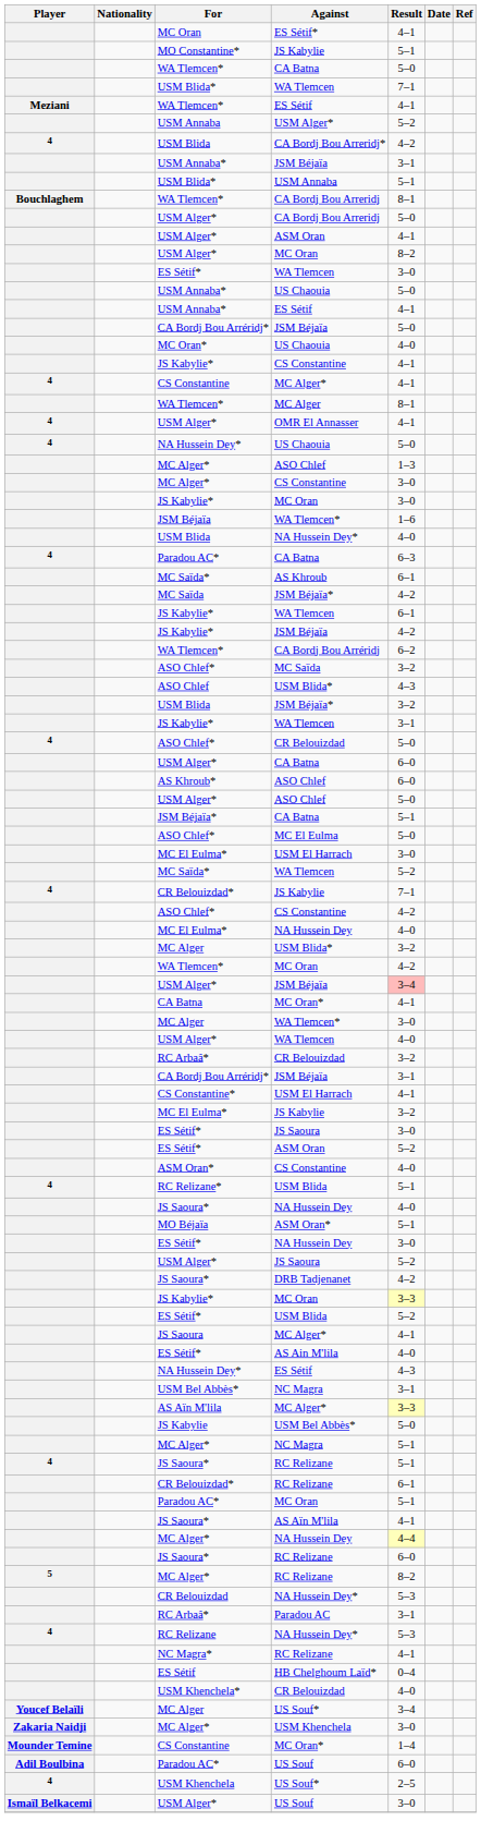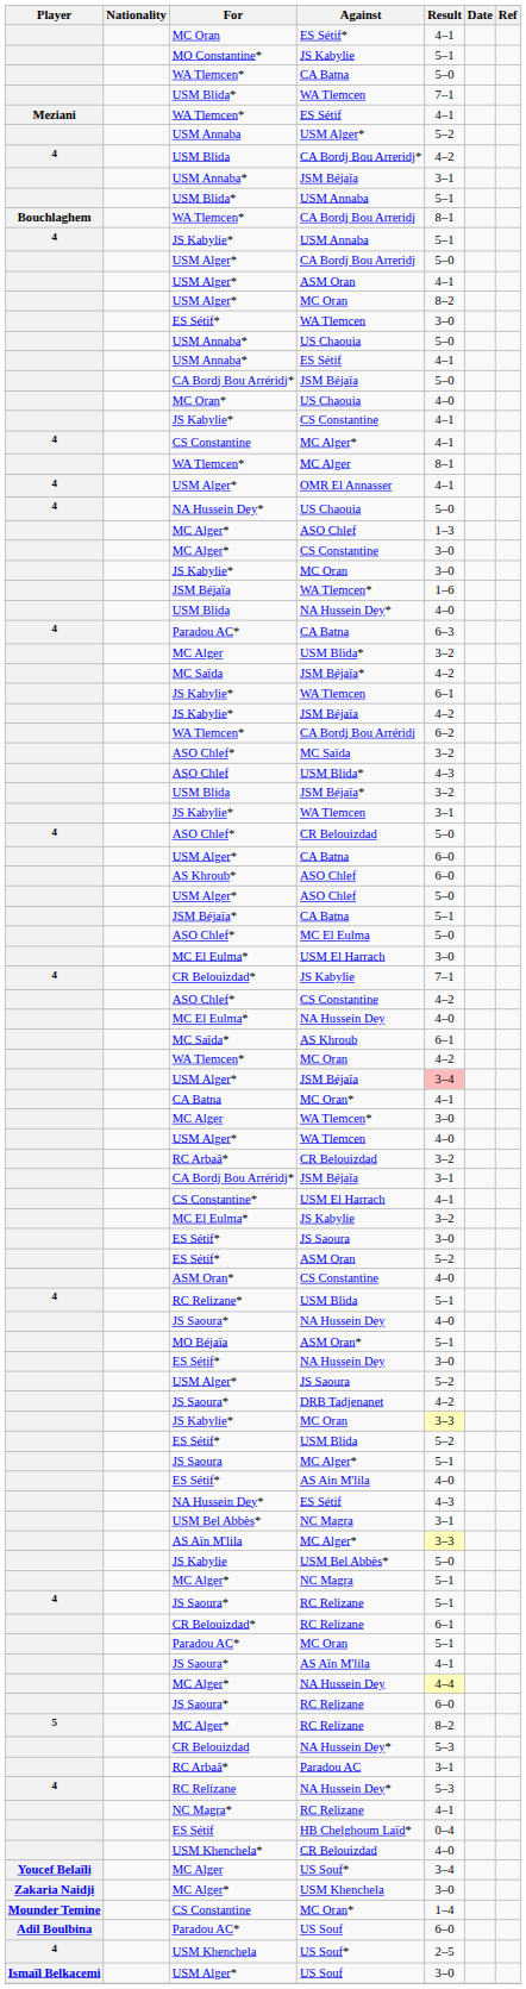 <table class="wikitable sortable plainrowheaders">
 <tr>
 <th scope="col">Player</th>
 <th scope="col">Nationality</th>
 <th scope="col">For</th>
 <th scope="col">Against</th>
 <th scope="col" align="center">Result</th>
 <th scope="col">Date</th>
 <th scope="col" class="unsortable" align="center">Ref</th>
 </tr>
 <tr>
 <th scope="row"></th>
 <td></td>
 <td><a href='#'>MC Oran</a></td>
 <td><a href='#'>ES Sétif</a>*</td>
 <td style="text-align:center;">4–1</td>
 <td></td>
 <td></td>
 </tr>
 <tr>
 <th scope="row"></th>
 <td></td>
 <td><a href='#'>MO Constantine</a>*</td>
 <td><a href='#'>JS Kabylie</a></td>
 <td style="text-align:center;">5–1</td>
 <td></td>
 <td></td>
 </tr>
 <tr>
 <th scope="row"></th>
 <td></td>
 <td><a href='#'>WA Tlemcen</a>*</td>
 <td><a href='#'>CA Batna</a></td>
 <td style="text-align:center;">5–0</td>
 <td></td>
 <td></td>
 </tr>
 <tr>
 <th scope="row"></th>
 <td></td>
 <td><a href='#'>USM Blida</a>*</td>
 <td><a href='#'>WA Tlemcen</a></td>
 <td style="text-align:center;">7–1</td>
 <td></td>
 <td></td>
 </tr>
 <tr>
 <th scope="row">Meziani</th>
 <td></td>
 <td><a href='#'>WA Tlemcen</a>*</td>
 <td><a href='#'>ES Sétif</a></td>
 <td style="text-align:center;">4–1</td>
 <td></td>
 <td></td>
 </tr>
 <tr>
 <th scope="row"></th>
 <td></td>
 <td><a href='#'>USM Annaba</a></td>
 <td><a href='#'>USM Alger</a>*</td>
 <td style="text-align:center;">5–2</td>
 <td></td>
 <td></td>
 </tr>
 <tr>
 <th scope="row"><sup>4</sup></th>
 <td></td>
 <td><a href='#'>USM Blida</a></td>
 <td><a href='#'>CA Bordj Bou Arreridj</a>*</td>
 <td style="text-align:center;">4–2</td>
 <td></td>
 <td></td>
 </tr>
 <tr>
 <th scope="row"></th>
 <td></td>
 <td><a href='#'>USM Annaba</a>*</td>
 <td><a href='#'>JSM Béjaïa</a></td>
 <td style="text-align:center;">3–1</td>
 <td></td>
 <td></td>
 </tr>
 <tr>
 <th scope="row"></th>
 <td></td>
 <td><a href='#'>USM Blida</a>*</td>
 <td><a href='#'>USM Annaba</a></td>
 <td style="text-align:center;">5–1</td>
 <td></td>
 <td></td>
 </tr>
 <tr>
 <th scope="row">Bouchlaghem</th>
 <td></td>
 <td><a href='#'>WA Tlemcen</a>*</td>
 <td><a href='#'>CA Bordj Bou Arreridj</a></td>
 <td style="text-align:center;">8–1</td>
+<td></td>
+<td></td>
+</tr>
+<tr>
+<th scope="row"><sup>4</sup></th>
+<td></td>
+<td><a href='#'>JS Kabylie</a>*</td>
+<td><a href='#'>USM Annaba</a></td>
+<td style="text-align:center;">5–1</td>
 <td></td>
 <td></td>
 </tr>
 <tr>
 <th scope="row"></th>
 <td></td>
 <td><a href='#'>USM Alger</a>*</td>
 <td><a href='#'>CA Bordj Bou Arreridj</a></td>
 <td style="text-align:center;">5–0</td>
 <td></td>
 <td></td>
 </tr>
 <tr>
 <th scope="row"></th>
 <td></td>
 <td><a href='#'>USM Alger</a>*</td>
 <td><a href='#'>ASM Oran</a></td>
 <td style="text-align:center;">4–1</td>
 <td></td>
 <td></td>
 </tr>
 <tr>
 <th scope="row"></th>
 <td></td>
 <td><a href='#'>USM Alger</a>*</td>
 <td><a href='#'>MC Oran</a></td>
 <td style="text-align:center;">8–2</td>
 <td></td>
 <td></td>
 </tr>
 <tr>
 <th scope="row"></th>
 <td></td>
 <td><a href='#'>ES Sétif</a>*</td>
 <td><a href='#'>WA Tlemcen</a></td>
 <td style="text-align:center;">3–0</td>
 <td></td>
 <td></td>
 </tr>
 <tr>
 <th scope="row"></th>
 <td></td>
 <td><a href='#'>USM Annaba</a>*</td>
 <td><a href='#'>US Chaouia</a></td>
 <td style="text-align:center;">5–0</td>
 <td></td>
 <td></td>
 </tr>
 <tr>
 <th scope="row"></th>
 <td></td>
 <td><a href='#'>USM Annaba</a>*</td>
 <td><a href='#'>ES Sétif</a></td>
 <td style="text-align:center;">4–1</td>
 <td></td>
 <td></td>
 </tr>
 <tr>
 <th scope="row"></th>
 <td></td>
 <td><a href='#'>CA Bordj Bou Arréridj</a>*</td>
 <td><a href='#'>JSM Béjaïa</a></td>
 <td style="text-align:center;">5–0</td>
 <td></td>
 <td></td>
 </tr>
 <tr>
 <th scope="row"></th>
 <td></td>
 <td><a href='#'>MC Oran</a>*</td>
 <td><a href='#'>US Chaouia</a></td>
 <td style="text-align:center;">4–0</td>
 <td></td>
 <td></td>
 </tr>
 <tr>
 <th scope="row"></th>
 <td></td>
 <td><a href='#'>JS Kabylie</a>*</td>
 <td><a href='#'>CS Constantine</a></td>
 <td style="text-align:center;">4–1</td>
 <td></td>
 <td></td>
 </tr>
 <tr>
 <th scope="row"><sup>4</sup></th>
 <td></td>
 <td><a href='#'>CS Constantine</a></td>
 <td><a href='#'>MC Alger</a>*</td>
 <td style="text-align:center;">4–1</td>
 <td></td>
 <td></td>
 </tr>
 <tr>
 <th scope="row"></th>
 <td></td>
 <td><a href='#'>WA Tlemcen</a>*</td>
 <td><a href='#'>MC Alger</a></td>
 <td style="text-align:center;">8–1</td>
 <td></td>
 <td></td>
 </tr>
 <tr>
 <th scope="row"><sup>4</sup></th>
 <td></td>
 <td><a href='#'>USM Alger</a>*</td>
 <td><a href='#'>OMR El Annasser</a></td>
 <td style="text-align:center;">4–1</td>
 <td></td>
 <td></td>
 </tr>
 <tr>
 <th scope="row"><sup>4</sup></th>
 <td></td>
 <td><a href='#'>NA Hussein Dey</a>*</td>
 <td><a href='#'>US Chaouia</a></td>
 <td style="text-align:center;">5–0</td>
 <td></td>
 <td></td>
 </tr>
 <tr>
 <th scope="row"></th>
 <td></td>
 <td><a href='#'>MC Alger</a>*</td>
 <td><a href='#'>ASO Chlef</a></td>
 <td style="text-align:center;">1–3</td>
 <td></td>
 <td></td>
 </tr>
 <tr>
 <th scope="row"></th>
 <td></td>
 <td><a href='#'>MC Alger</a>*</td>
 <td><a href='#'>CS Constantine</a></td>
 <td style="text-align:center;">3–0</td>
 <td></td>
 <td></td>
 </tr>
 <tr>
 <th scope="row"></th>
 <td></td>
 <td><a href='#'>JS Kabylie</a>*</td>
 <td><a href='#'>MC Oran</a></td>
 <td style="text-align:center;">3–0</td>
 <td></td>
 <td></td>
 </tr>
 <tr>
 <th scope="row"></th>
 <td></td>
 <td><a href='#'>JSM Béjaïa</a></td>
 <td><a href='#'>WA Tlemcen</a>*</td>
 <td style="text-align:center;">1–6</td>
 <td></td>
 <td></td>
 </tr>
 <tr>
 <th scope="row"></th>
 <td></td>
 <td><a href='#'>USM Blida</a></td>
 <td><a href='#'>NA Hussein Dey</a>*</td>
 <td style="text-align:center;">4–0</td>
 <td></td>
 <td></td>
 </tr>
 <tr>
 <th scope="row"><sup>4</sup></th>
 <td></td>
 <td><a href='#'>Paradou AC</a>*</td>
 <td><a href='#'>CA Batna</a></td>
 <td style="text-align:center;">6–3</td>
 <td></td>
 <td></td>
 </tr>
 <tr>
 <th scope="row"></th>
 <td></td>
-<td><a href='#'>MC Saïda</a>*</td>
-<td><a href='#'>AS Khroub</a></td>
-<td style="text-align:center;">6–1</td>
+<td><a href='#'>MC Alger</a></td>
+<td><a href='#'>USM Blida</a>*</td>
+<td style="text-align:center;">3–2</td>
 <td></td>
 <td></td>
 </tr>
 <tr>
 <th scope="row"></th>
 <td></td>
 <td><a href='#'>MC Saïda</a></td>
 <td><a href='#'>JSM Béjaïa</a>*</td>
 <td style="text-align:center;">4–2</td>
 <td></td>
 <td></td>
 </tr>
 <tr>
 <th scope="row"></th>
 <td></td>
 <td><a href='#'>JS Kabylie</a>*</td>
 <td><a href='#'>WA Tlemcen</a></td>
 <td style="text-align:center;">6–1</td>
 <td></td>
 <td></td>
 </tr>
 <tr>
 <th scope="row"></th>
 <td></td>
 <td><a href='#'>JS Kabylie</a>*</td>
 <td><a href='#'>JSM Béjaïa</a></td>
 <td style="text-align:center;">4–2</td>
 <td></td>
 <td></td>
 </tr>
 <tr>
 <th scope="row"></th>
 <td></td>
 <td><a href='#'>WA Tlemcen</a>*</td>
 <td><a href='#'>CA Bordj Bou Arréridj</a></td>
 <td style="text-align:center;">6–2</td>
 <td></td>
 <td></td>
 </tr>
 <tr>
 <th scope="row"></th>
 <td></td>
 <td><a href='#'>ASO Chlef</a>*</td>
 <td><a href='#'>MC Saïda</a></td>
 <td style="text-align:center;">3–2</td>
 <td></td>
 <td></td>
 </tr>
 <tr>
 <th scope="row"></th>
 <td></td>
 <td><a href='#'>ASO Chlef</a></td>
 <td><a href='#'>USM Blida</a>*</td>
 <td style="text-align:center;">4–3</td>
 <td></td>
 <td></td>
 </tr>
 <tr>
 <th scope="row"></th>
 <td></td>
 <td><a href='#'>USM Blida</a></td>
 <td><a href='#'>JSM Béjaïa</a>*</td>
 <td style="text-align:center;">3–2</td>
 <td></td>
 <td></td>
 </tr>
 <tr>
 <th scope="row"></th>
 <td></td>
 <td><a href='#'>JS Kabylie</a>*</td>
 <td><a href='#'>WA Tlemcen</a></td>
 <td style="text-align:center;">3–1</td>
 <td></td>
 <td></td>
 </tr>
 <tr>
 <th scope="row"><sup>4</sup></th>
 <td></td>
 <td><a href='#'>ASO Chlef</a>*</td>
 <td><a href='#'>CR Belouizdad</a></td>
 <td style="text-align:center;">5–0</td>
 <td></td>
 <td></td>
 </tr>
 <tr>
 <th scope="row"></th>
 <td></td>
 <td><a href='#'>USM Alger</a>*</td>
 <td><a href='#'>CA Batna</a></td>
 <td style="text-align:center;">6–0</td>
 <td></td>
 <td></td>
 </tr>
 <tr>
 <th scope="row"></th>
 <td></td>
 <td><a href='#'>AS Khroub</a>*</td>
 <td><a href='#'>ASO Chlef</a></td>
 <td style="text-align:center;">6–0</td>
 <td></td>
 <td></td>
 </tr>
 <tr>
 <th scope="row"></th>
 <td></td>
 <td><a href='#'>USM Alger</a>*</td>
 <td><a href='#'>ASO Chlef</a></td>
 <td style="text-align:center;">5–0</td>
 <td></td>
 <td></td>
 </tr>
 <tr>
 <th scope="row"></th>
 <td></td>
 <td><a href='#'>JSM Béjaïa</a>*</td>
 <td><a href='#'>CA Batna</a></td>
 <td style="text-align:center;">5–1</td>
 <td></td>
 <td></td>
 </tr>
 <tr>
 <th scope="row"></th>
 <td></td>
 <td><a href='#'>ASO Chlef</a>*</td>
 <td><a href='#'>MC El Eulma</a></td>
 <td style="text-align:center;">5–0</td>
 <td></td>
 <td></td>
 </tr>
 <tr>
 <th scope="row"></th>
 <td></td>
 <td><a href='#'>MC El Eulma</a>*</td>
 <td><a href='#'>USM El Harrach</a></td>
 <td style="text-align:center;">3–0</td>
 <td></td>
 <td></td>
 </tr>
 <tr>
-<th scope="row"></th>
-<td></td>
-<td><a href='#'>MC Saïda</a>*</td>
-<td><a href='#'>WA Tlemcen</a></td>
-<td style="text-align:center;">5–2</td>
-<td></td>
-<td></td>
-</tr>
-<tr>
 <th scope="row"><sup>4</sup></th>
 <td></td>
 <td><a href='#'>CR Belouizdad</a>*</td>
 <td><a href='#'>JS Kabylie</a></td>
 <td style="text-align:center;">7–1</td>
 <td></td>
 <td></td>
 </tr>
 <tr>
 <th scope="row"></th>
 <td></td>
 <td><a href='#'>ASO Chlef</a>*</td>
 <td><a href='#'>CS Constantine</a></td>
 <td style="text-align:center;">4–2</td>
 <td></td>
 <td></td>
 </tr>
 <tr>
 <th scope="row"></th>
 <td></td>
 <td><a href='#'>MC El Eulma</a>*</td>
 <td><a href='#'>NA Hussein Dey</a></td>
 <td style="text-align:center;">4–0</td>
 <td></td>
 <td></td>
 </tr>
 <tr>
 <th scope="row"></th>
 <td></td>
-<td><a href='#'>MC Alger</a></td>
-<td><a href='#'>USM Blida</a>*</td>
-<td style="text-align:center;">3–2</td>
+<td><a href='#'>MC Saïda</a>*</td>
+<td><a href='#'>AS Khroub</a></td>
+<td style="text-align:center;">6–1</td>
 <td></td>
 <td></td>
 </tr>
 <tr>
 <th scope="row"></th>
 <td></td>
 <td><a href='#'>WA Tlemcen</a>*</td>
 <td><a href='#'>MC Oran</a></td>
 <td style="text-align:center;">4–2</td>
 <td></td>
 <td></td>
 </tr>
 <tr>
 <th scope="row"></th>
 <td></td>
 <td><a href='#'>USM Alger</a>*</td>
 <td><a href='#'>JSM Béjaïa</a></td>
 <td style="text-align:center; background:#ffbbbb">3–4</td>
 <td></td>
 <td></td>
 </tr>
 <tr>
 <th scope="row"></th>
 <td></td>
 <td><a href='#'>CA Batna</a></td>
 <td><a href='#'>MC Oran</a>*</td>
 <td style="text-align:center;">4–1</td>
 <td></td>
 <td></td>
 </tr>
 <tr>
 <th scope="row"></th>
 <td></td>
 <td><a href='#'>MC Alger</a></td>
 <td><a href='#'>WA Tlemcen</a>*</td>
 <td style="text-align:center;">3–0</td>
 <td></td>
 <td></td>
 </tr>
 <tr>
 <th scope="row"></th>
 <td></td>
 <td><a href='#'>USM Alger</a>*</td>
 <td><a href='#'>WA Tlemcen</a></td>
 <td style="text-align:center;">4–0</td>
 <td></td>
 <td></td>
 </tr>
 <tr>
 <th scope="row"></th>
 <td></td>
 <td><a href='#'>RC Arbaâ</a>*</td>
 <td><a href='#'>CR Belouizdad</a></td>
 <td style="text-align:center;">3–2</td>
 <td></td>
 <td></td>
 </tr>
 <tr>
 <th scope="row"></th>
 <td></td>
 <td><a href='#'>CA Bordj Bou Arréridj</a>*</td>
 <td><a href='#'>JSM Béjaïa</a></td>
 <td style="text-align:center;">3–1</td>
 <td></td>
 <td></td>
 </tr>
 <tr>
 <th scope="row"></th>
 <td></td>
 <td><a href='#'>CS Constantine</a>*</td>
 <td><a href='#'>USM El Harrach</a></td>
 <td style="text-align:center;">4–1</td>
 <td></td>
 <td></td>
 </tr>
 <tr>
 <th scope="row"></th>
 <td></td>
 <td><a href='#'>MC El Eulma</a>*</td>
 <td><a href='#'>JS Kabylie</a></td>
 <td style="text-align:center;">3–2</td>
 <td></td>
 <td></td>
 </tr>
 <tr>
 <th scope="row"></th>
 <td></td>
 <td><a href='#'>ES Sétif</a>*</td>
 <td><a href='#'>JS Saoura</a></td>
 <td style="text-align:center;">3–0</td>
 <td></td>
 <td></td>
 </tr>
 <tr>
 <th scope="row"></th>
 <td></td>
 <td><a href='#'>ES Sétif</a>*</td>
 <td><a href='#'>ASM Oran</a></td>
 <td style="text-align:center;">5–2</td>
 <td></td>
 <td></td>
 </tr>
 <tr>
 <th scope="row"></th>
 <td></td>
 <td><a href='#'>ASM Oran</a>*</td>
 <td><a href='#'>CS Constantine</a></td>
 <td style="text-align:center;">4–0</td>
 <td></td>
 <td></td>
 </tr>
 <tr>
 <th scope="row"><sup>4</sup></th>
 <td></td>
 <td><a href='#'>RC Relizane</a>*</td>
 <td><a href='#'>USM Blida</a></td>
 <td style="text-align:center;">5–1</td>
 <td></td>
 <td></td>
 </tr>
 <tr>
 <th scope="row"></th>
 <td></td>
 <td><a href='#'>JS Saoura</a>*</td>
 <td><a href='#'>NA Hussein Dey</a></td>
 <td style="text-align:center;">4–0</td>
 <td></td>
 <td></td>
 </tr>
 <tr>
 <th scope="row"></th>
 <td></td>
 <td><a href='#'>MO Béjaïa</a></td>
 <td><a href='#'>ASM Oran</a>*</td>
 <td style="text-align:center;">5–1</td>
 <td></td>
 <td></td>
 </tr>
 <tr>
 <th scope="row"></th>
 <td></td>
 <td><a href='#'>ES Sétif</a>*</td>
 <td><a href='#'>NA Hussein Dey</a></td>
 <td style="text-align:center;">3–0</td>
 <td></td>
 <td></td>
 </tr>
 <tr>
 <th scope="row"></th>
 <td></td>
 <td><a href='#'>USM Alger</a>*</td>
 <td><a href='#'>JS Saoura</a></td>
 <td style="text-align:center;">5–2</td>
 <td></td>
 <td></td>
 </tr>
 <tr>
 <th scope="row"></th>
 <td></td>
 <td><a href='#'>JS Saoura</a>*</td>
 <td><a href='#'>DRB Tadjenanet</a></td>
 <td style="text-align:center;">4–2</td>
 <td></td>
 <td></td>
 </tr>
 <tr>
 <th scope="row"></th>
 <td></td>
 <td><a href='#'>JS Kabylie</a>*</td>
 <td><a href='#'>MC Oran</a></td>
 <td style="text-align:center; background:#ffffbb">3–3</td>
 <td></td>
 <td></td>
 </tr>
 <tr>
 <th scope="row"></th>
 <td></td>
 <td><a href='#'>ES Sétif</a>*</td>
 <td><a href='#'>USM Blida</a></td>
 <td style="text-align:center;">5–2</td>
 <td></td>
 <td></td>
 </tr>
 <tr>
 <th scope="row"></th>
 <td></td>
 <td><a href='#'>JS Saoura</a></td>
 <td><a href='#'>MC Alger</a>*</td>
-<td style="text-align:center;">4–1</td>
+<td style="text-align:center;">5–1</td>
 <td></td>
 <td></td>
 </tr>
 <tr>
 <th scope="row"></th>
 <td></td>
 <td><a href='#'>ES Sétif</a>*</td>
 <td><a href='#'>AS Ain M'lila</a></td>
 <td style="text-align:center;">4–0</td>
 <td></td>
 <td></td>
 </tr>
 <tr>
 <th scope="row"></th>
 <td></td>
 <td><a href='#'>NA Hussein Dey</a>*</td>
 <td><a href='#'>ES Sétif</a></td>
 <td style="text-align:center;">4–3</td>
 <td></td>
 <td></td>
 </tr>
 <tr>
 <th scope="row"></th>
 <td></td>
 <td><a href='#'>USM Bel Abbès</a>*</td>
 <td><a href='#'>NC Magra</a></td>
 <td style="text-align:center;">3–1</td>
 <td></td>
 <td></td>
 </tr>
 <tr>
 <th scope="row"></th>
 <td></td>
 <td><a href='#'>AS Aïn M'lila</a></td>
 <td><a href='#'>MC Alger</a>*</td>
 <td style="text-align:center; background:#ffffbb">3–3</td>
 <td></td>
 <td></td>
 </tr>
 <tr>
 <th scope="row"></th>
 <td></td>
 <td><a href='#'>JS Kabylie</a></td>
 <td><a href='#'>USM Bel Abbès</a>*</td>
 <td style="text-align:center;">5–0</td>
 <td></td>
 <td></td>
 </tr>
 <tr>
 <th scope="row"></th>
 <td></td>
 <td><a href='#'>MC Alger</a>*</td>
 <td><a href='#'>NC Magra</a></td>
 <td style="text-align:center;">5–1</td>
 <td></td>
 <td></td>
 </tr>
 <tr>
 <th scope="row"><sup>4</sup></th>
 <td></td>
 <td><a href='#'>JS Saoura</a>*</td>
 <td><a href='#'>RC Relizane</a></td>
 <td style="text-align:center;">5–1</td>
 <td></td>
 <td></td>
 </tr>
 <tr>
 <th scope="row"></th>
 <td></td>
 <td><a href='#'>CR Belouizdad</a>*</td>
 <td><a href='#'>RC Relizane</a></td>
 <td style="text-align:center;">6–1</td>
 <td></td>
 <td></td>
 </tr>
 <tr>
 <th scope="row"></th>
 <td></td>
 <td><a href='#'>Paradou AC</a>*</td>
 <td><a href='#'>MC Oran</a></td>
 <td style="text-align:center;">5–1</td>
 <td></td>
 <td></td>
 </tr>
 <tr>
 <th scope="row"></th>
 <td></td>
 <td><a href='#'>JS Saoura</a>*</td>
 <td><a href='#'>AS Aïn M'lila</a></td>
 <td style="text-align:center;">4–1</td>
 <td></td>
 <td></td>
 </tr>
 <tr>
 <th scope="row"></th>
 <td></td>
 <td><a href='#'>MC Alger</a>*</td>
 <td><a href='#'>NA Hussein Dey</a></td>
 <td style="text-align:center; background:#ffffbb">4–4</td>
 <td></td>
 <td></td>
 </tr>
 <tr>
 <th scope="row"></th>
 <td></td>
 <td><a href='#'>JS Saoura</a>*</td>
 <td><a href='#'>RC Relizane</a></td>
 <td style="text-align:center;">6–0</td>
 <td></td>
 <td></td>
 </tr>
 <tr>
 <th scope="row"><sup>5</sup></th>
 <td></td>
 <td><a href='#'>MC Alger</a>*</td>
 <td><a href='#'>RC Relizane</a></td>
 <td style="text-align:center;">8–2</td>
 <td></td>
 <td></td>
 </tr>
 <tr>
 <th scope="row"></th>
 <td></td>
 <td><a href='#'>CR Belouizdad</a></td>
 <td><a href='#'>NA Hussein Dey</a>*</td>
 <td style="text-align:center;">5–3</td>
 <td></td>
 <td></td>
 </tr>
 <tr>
 <th scope="row"></th>
 <td></td>
 <td><a href='#'>RC Arbaâ</a>*</td>
 <td><a href='#'>Paradou AC</a></td>
 <td style="text-align:center;">3–1</td>
 <td></td>
 <td></td>
 </tr>
 <tr>
 <th scope="row"><sup>4</sup></th>
 <td></td>
 <td><a href='#'>RC Relizane</a></td>
 <td><a href='#'>NA Hussein Dey</a>*</td>
 <td style="text-align:center;">5–3</td>
 <td></td>
 <td></td>
 </tr>
 <tr>
 <th scope="row"></th>
 <td></td>
 <td><a href='#'>NC Magra</a>*</td>
 <td><a href='#'>RC Relizane</a></td>
 <td style="text-align:center;">4–1</td>
 <td></td>
 <td></td>
 </tr>
 <tr>
 <th scope="row"></th>
 <td></td>
 <td><a href='#'>ES Sétif</a></td>
 <td><a href='#'>HB Chelghoum Laïd</a>*</td>
 <td style="text-align:center;">0–4</td>
 <td></td>
 <td></td>
 </tr>
 <tr>
 <th scope="row"></th>
 <td></td>
 <td><a href='#'>USM Khenchela</a>*</td>
 <td><a href='#'>CR Belouizdad</a></td>
 <td style="text-align:center;">4–0</td>
 <td></td>
 <td></td>
 </tr>
 <tr>
 <th scope="row"><a href='#'>Youcef Belaïli</a></th>
 <td></td>
 <td><a href='#'>MC Alger</a></td>
 <td><a href='#'>US Souf</a>*</td>
 <td style="text-align:center;">3–4</td>
 <td></td>
 <td></td>
 </tr>
 <tr>
 <th scope="row"><a href='#'>Zakaria Naidji</a></th>
 <td></td>
 <td><a href='#'>MC Alger</a>*</td>
 <td><a href='#'>USM Khenchela</a></td>
 <td style="text-align:center;">3–0</td>
 <td></td>
 <td></td>
 </tr>
 <tr>
 <th scope="row"><a href='#'>Mounder Temine</a></th>
 <td></td>
 <td><a href='#'>CS Constantine</a></td>
 <td><a href='#'>MC Oran</a>*</td>
 <td style="text-align:center;">1–4</td>
 <td></td>
 <td></td>
 </tr>
 <tr>
 <th scope="row"><a href='#'>Adil Boulbina</a></th>
 <td></td>
 <td><a href='#'>Paradou AC</a>*</td>
 <td><a href='#'>US Souf</a></td>
 <td style="text-align:center;">6–0</td>
 <td></td>
 <td></td>
 </tr>
 <tr>
 <th scope="row"><sup>4</sup></th>
 <td></td>
 <td><a href='#'>USM Khenchela</a></td>
 <td><a href='#'>US Souf</a>*</td>
 <td style="text-align:center;">2–5</td>
 <td></td>
 <td></td>
 </tr>
 <tr>
 <th scope="row"><a href='#'>Ismaïl Belkacemi</a></th>
 <td></td>
 <td><a href='#'>USM Alger</a>*</td>
 <td><a href='#'>US Souf</a></td>
 <td style="text-align:center;">3–0</td>
 <td></td>
 <td></td>
 </tr>
 <tr>
 </tr>
 </table>
